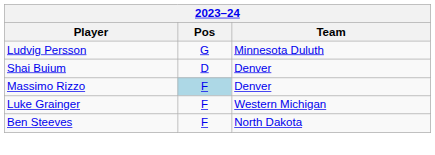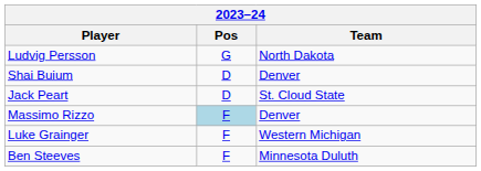 <table class="wikitable" width=95%>
 <tr>
 <th colspan=3><a href='#'>2023–24</a></th>
 </tr>
 <tr>
 <th>Player</th>
 <th>Pos</th>
 <th>Team</th>
 </tr>
 <tr>
 <td><a href='#'>Ludvig Persson</a></td>
 <td align=center><a href='#'>G</a></td>
-<td><a href='#'>Minnesota Duluth</a></td>
+<td><a href='#'>North Dakota</a></td>
 </tr>
 <tr>
 <td><a href='#'>Shai Buium</a></td>
 <td align=center><a href='#'>D</a></td>
 <td><a href='#'>Denver</a></td>
+</tr>
+<tr>
+<td><a href='#'>Jack Peart</a></td>
+<td align=center><a href='#'>D</a></td>
+<td><a href='#'>St. Cloud State</a></td>
 </tr>
 <tr>
 <td><a href='#'>Massimo Rizzo</a></td>
 <td align=center style="background: lightblue;"><a href='#'>F</a></td>
 <td><a href='#'>Denver</a></td>
 </tr>
 <tr>
 <td><a href='#'>Luke Grainger</a></td>
 <td align=center><a href='#'>F</a></td>
 <td><a href='#'>Western Michigan</a></td>
 </tr>
 <tr>
 <td><a href='#'>Ben Steeves</a></td>
 <td align=center><a href='#'>F</a></td>
-<td><a href='#'>North Dakota</a></td>
+<td><a href='#'>Minnesota Duluth</a></td>
 </tr>
 </table>
